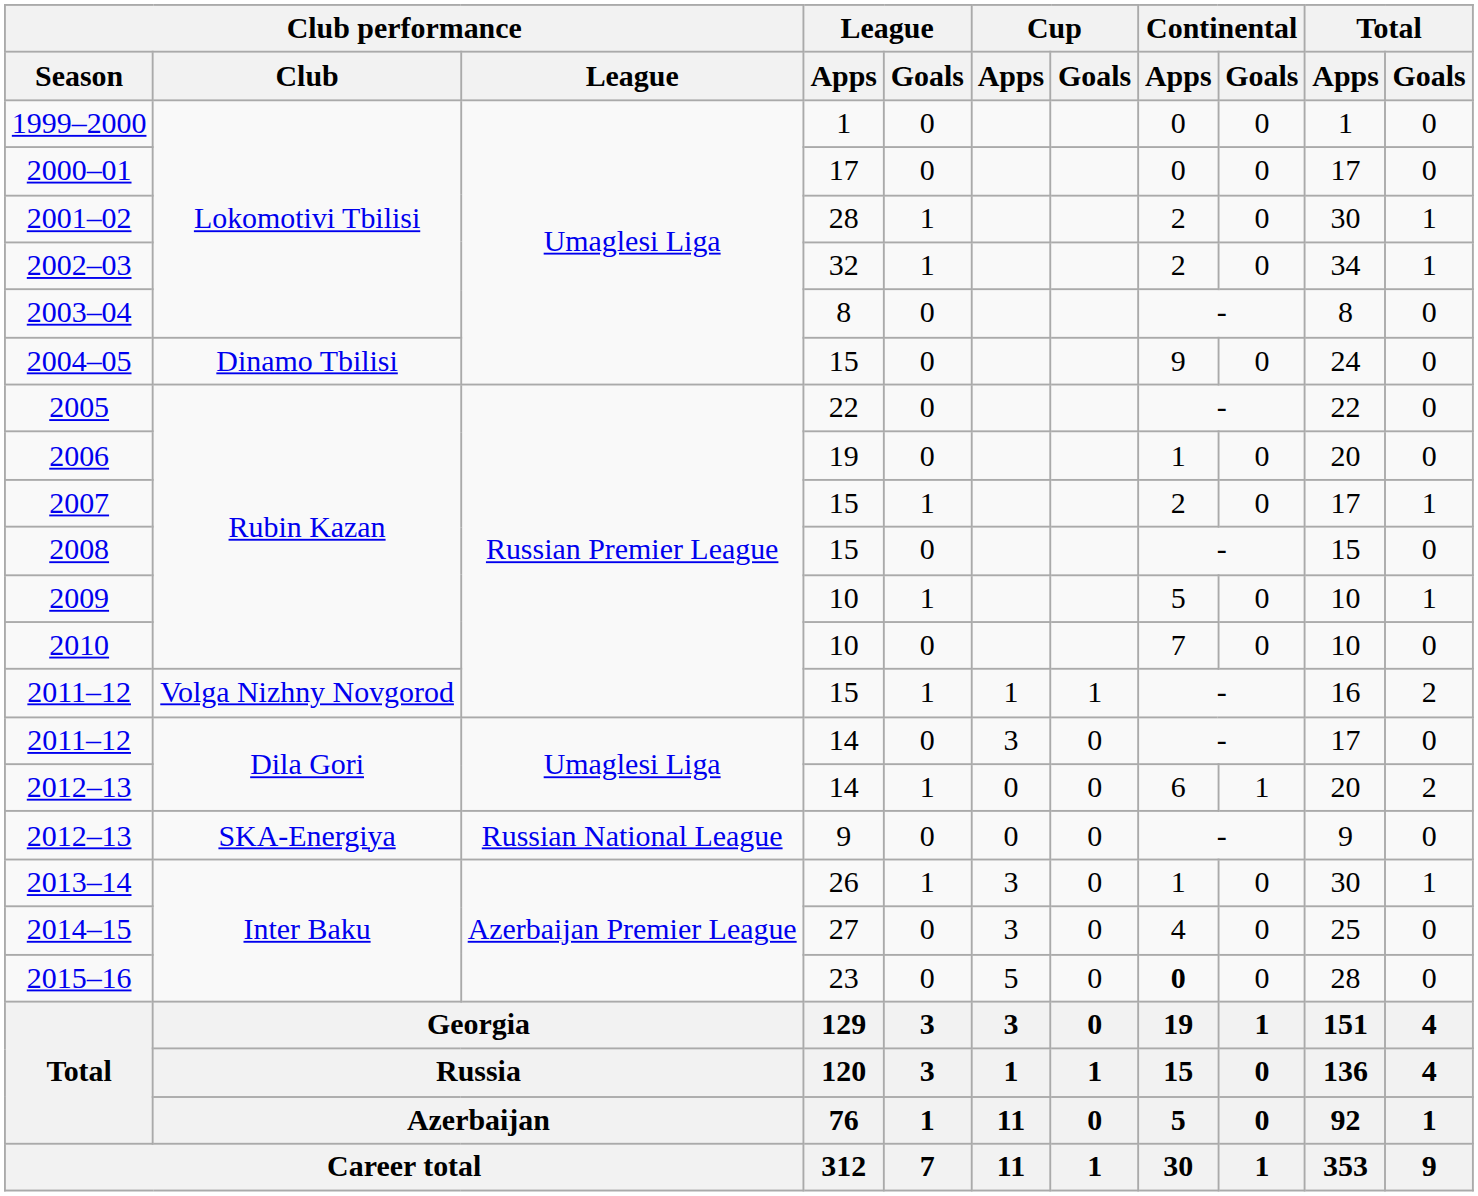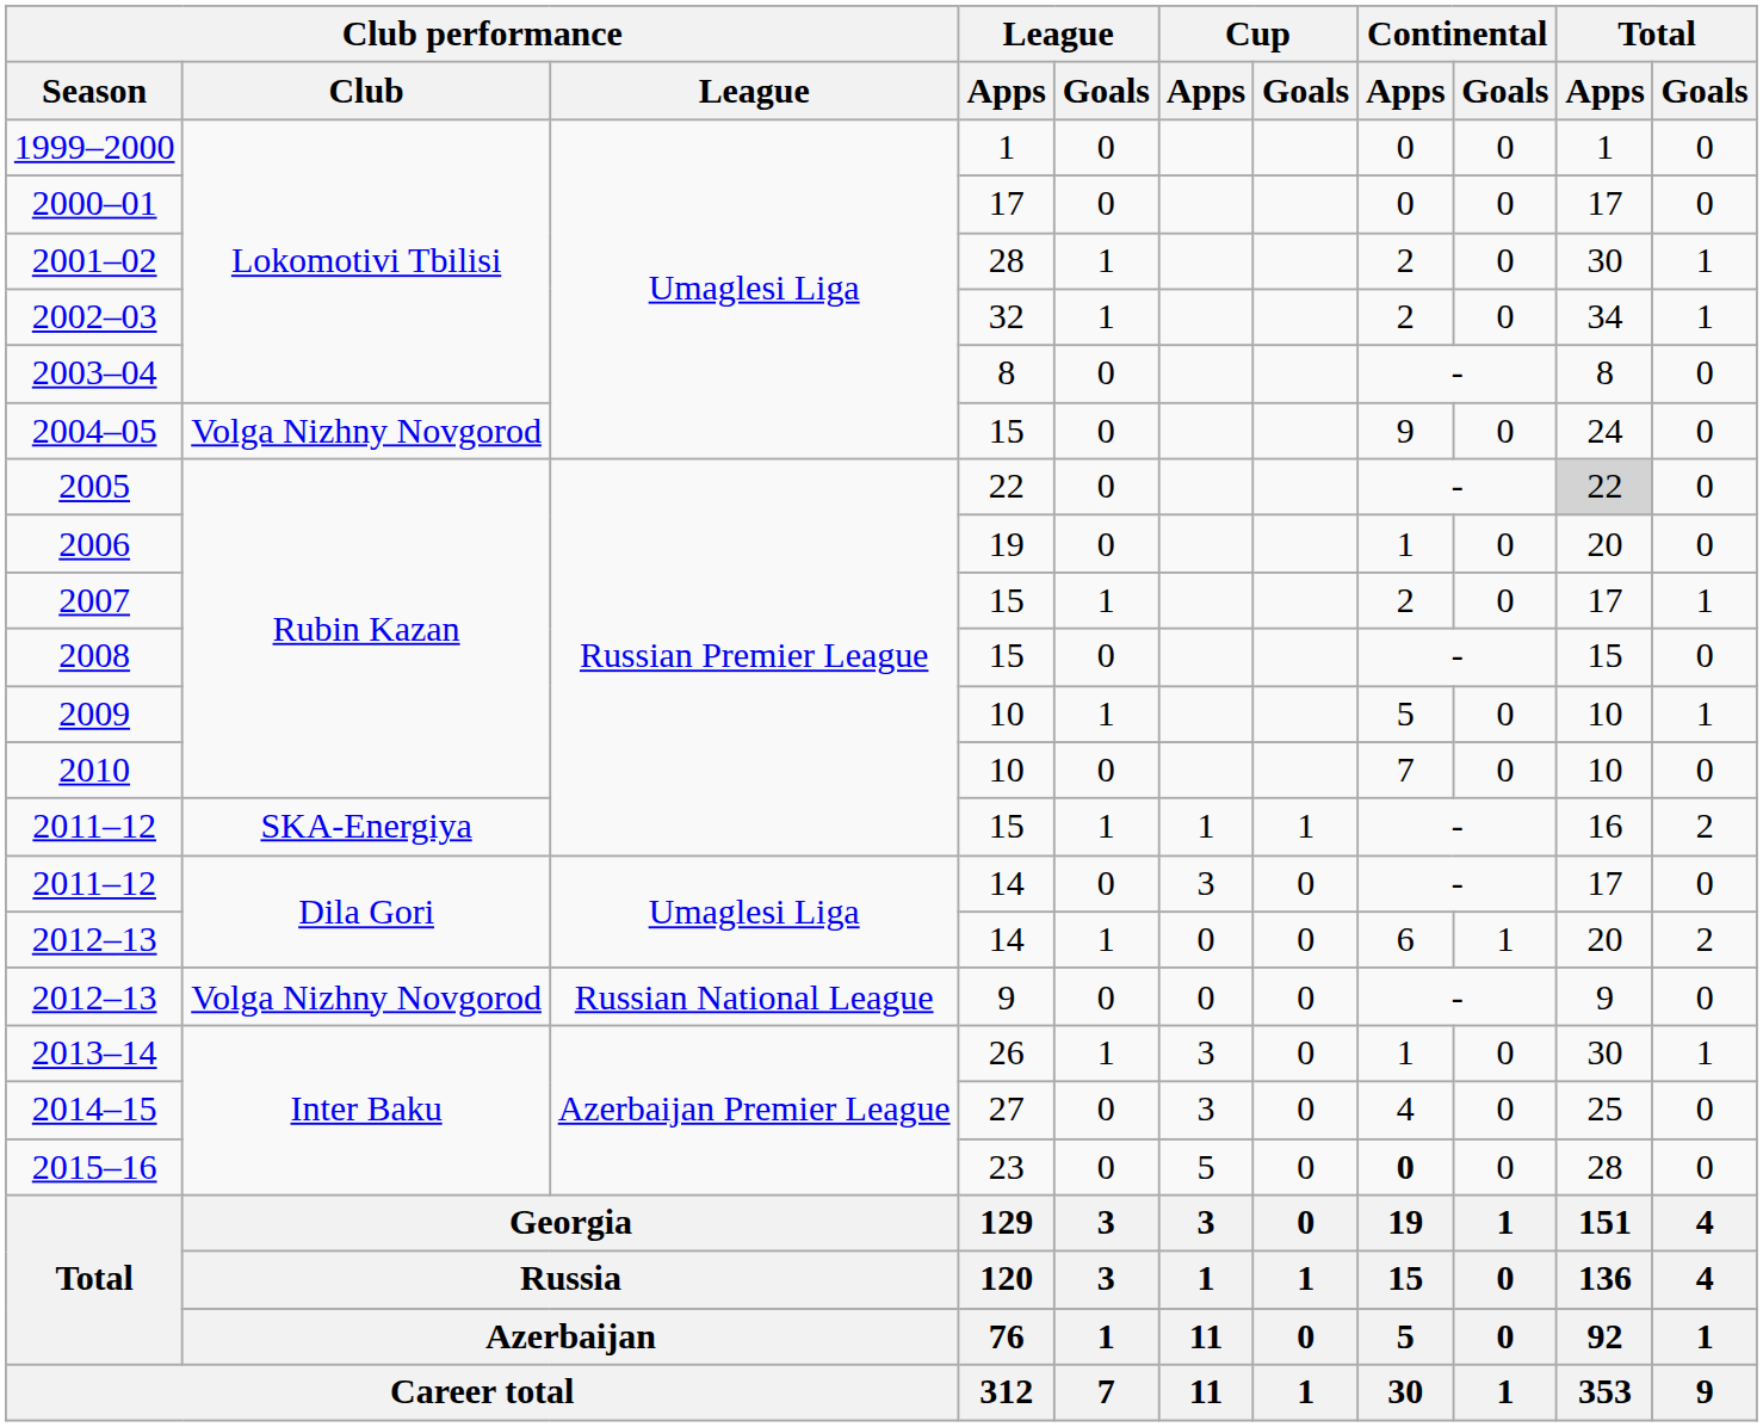 <table class="wikitable" style="text-align:center">
 <tr>
 <th colspan=3>Club performance</th>
 <th colspan=2>League</th>
 <th colspan=2>Cup</th>
 <th colspan=2>Continental</th>
 <th colspan=2>Total</th>
 </tr>
 <tr>
 <th>Season</th>
 <th>Club</th>
 <th>League</th>
 <th>Apps</th>
 <th>Goals</th>
 <th>Apps</th>
 <th>Goals</th>
 <th>Apps</th>
 <th>Goals</th>
 <th>Apps</th>
 <th>Goals</th>
 </tr>
 <tr>
 <td><a href='#'>1999–2000</a></td>
 <td rowspan="5"><a href='#'>Lokomotivi Tbilisi</a></td>
 <td rowspan="6"><a href='#'>Umaglesi Liga</a></td>
 <td>1</td>
 <td>0</td>
 <td></td>
 <td></td>
 <td>0</td>
 <td>0</td>
 <td>1</td>
 <td>0</td>
 </tr>
 <tr>
 <td><a href='#'>2000–01</a></td>
 <td>17</td>
 <td>0</td>
 <td></td>
 <td></td>
 <td>0</td>
 <td>0</td>
 <td>17</td>
 <td>0</td>
 </tr>
 <tr>
 <td><a href='#'>2001–02</a></td>
 <td>28</td>
 <td>1</td>
 <td></td>
 <td></td>
 <td>2</td>
 <td>0</td>
 <td>30</td>
 <td>1</td>
 </tr>
 <tr>
 <td><a href='#'>2002–03</a></td>
 <td>32</td>
 <td>1</td>
 <td></td>
 <td></td>
 <td>2</td>
 <td>0</td>
 <td>34</td>
 <td>1</td>
 </tr>
 <tr>
 <td><a href='#'>2003–04</a></td>
 <td>8</td>
 <td>0</td>
 <td></td>
 <td></td>
 <td colspan="2">-</td>
 <td>8</td>
 <td>0</td>
 </tr>
 <tr>
 <td><a href='#'>2004–05</a></td>
-<td><a href='#'>Dinamo Tbilisi</a></td>
+<td><a href='#'>Volga Nizhny Novgorod</a></td>
 <td>15</td>
 <td>0</td>
 <td></td>
 <td></td>
 <td>9</td>
 <td>0</td>
 <td>24</td>
 <td>0</td>
 </tr>
 <tr>
 <td><a href='#'>2005</a></td>
 <td rowspan="6"><a href='#'>Rubin Kazan</a></td>
 <td rowspan="7"><a href='#'>Russian Premier League</a></td>
 <td>22</td>
 <td>0</td>
 <td></td>
 <td></td>
 <td colspan="2">-</td>
-<td>22</td>
+<td style="background: lightgrey;">22</td>
 <td>0</td>
 </tr>
 <tr>
 <td><a href='#'>2006</a></td>
 <td>19</td>
 <td>0</td>
 <td></td>
 <td></td>
 <td>1</td>
 <td>0</td>
 <td>20</td>
 <td>0</td>
 </tr>
 <tr>
 <td><a href='#'>2007</a></td>
 <td>15</td>
 <td>1</td>
 <td></td>
 <td></td>
 <td>2</td>
 <td>0</td>
 <td>17</td>
 <td>1</td>
 </tr>
 <tr>
 <td><a href='#'>2008</a></td>
 <td>15</td>
 <td>0</td>
 <td></td>
 <td></td>
 <td colspan="2">-</td>
 <td>15</td>
 <td>0</td>
 </tr>
 <tr>
 <td><a href='#'>2009</a></td>
 <td>10</td>
 <td>1</td>
 <td></td>
 <td></td>
 <td>5</td>
 <td>0</td>
 <td>10</td>
 <td>1</td>
 </tr>
 <tr>
 <td><a href='#'>2010</a></td>
 <td>10</td>
 <td>0</td>
 <td></td>
 <td></td>
 <td>7</td>
 <td>0</td>
 <td>10</td>
 <td>0</td>
 </tr>
 <tr>
 <td><a href='#'>2011–12</a></td>
-<td><a href='#'>Volga Nizhny Novgorod</a></td>
+<td><a href='#'>SKA-Energiya</a></td>
 <td>15</td>
 <td>1</td>
 <td>1</td>
 <td>1</td>
 <td colspan="2">-</td>
 <td>16</td>
 <td>2</td>
 </tr>
 <tr>
 <td><a href='#'>2011–12</a></td>
 <td rowspan="2"><a href='#'>Dila Gori</a></td>
 <td rowspan="2"><a href='#'>Umaglesi Liga</a></td>
 <td>14</td>
 <td>0</td>
 <td>3</td>
 <td>0</td>
 <td colspan="2">-</td>
 <td>17</td>
 <td>0</td>
 </tr>
 <tr>
 <td><a href='#'>2012–13</a></td>
 <td>14</td>
 <td>1</td>
 <td>0</td>
 <td>0</td>
 <td>6</td>
 <td>1</td>
 <td>20</td>
 <td>2</td>
 </tr>
 <tr>
 <td><a href='#'>2012–13</a></td>
-<td><a href='#'>SKA-Energiya</a></td>
+<td><a href='#'>Volga Nizhny Novgorod</a></td>
 <td><a href='#'>Russian National League</a></td>
 <td>9</td>
 <td>0</td>
 <td>0</td>
 <td>0</td>
 <td colspan="2">-</td>
 <td>9</td>
 <td>0</td>
 </tr>
 <tr>
 <td><a href='#'>2013–14</a></td>
 <td rowspan="3"><a href='#'>Inter Baku</a></td>
 <td rowspan="3"><a href='#'>Azerbaijan Premier League</a></td>
 <td>26</td>
 <td>1</td>
 <td>3</td>
 <td>0</td>
 <td>1</td>
 <td>0</td>
 <td>30</td>
 <td>1</td>
 </tr>
 <tr>
 <td><a href='#'>2014–15</a></td>
 <td>27</td>
 <td>0</td>
 <td>3</td>
 <td>0</td>
 <td>4</td>
 <td>0</td>
 <td>25</td>
 <td>0</td>
 </tr>
 <tr>
 <td><a href='#'>2015–16</a></td>
 <td>23</td>
 <td>0</td>
 <td>5</td>
 <td>0</td>
 <td><strong>0</strong></td>
 <td>0</td>
 <td>28</td>
 <td>0</td>
 </tr>
 <tr>
 <th rowspan=3>Total</th>
 <th colspan=2>Georgia</th>
 <th>129</th>
 <th>3</th>
 <th>3</th>
 <th>0</th>
 <th>19</th>
 <th>1</th>
 <th>151</th>
 <th>4</th>
 </tr>
 <tr>
 <th colspan=2>Russia</th>
 <th>120</th>
 <th>3</th>
 <th>1</th>
 <th>1</th>
 <th>15</th>
 <th>0</th>
 <th>136</th>
 <th>4</th>
 </tr>
 <tr>
 <th colspan=2>Azerbaijan</th>
 <th>76</th>
 <th>1</th>
 <th>11</th>
 <th>0</th>
 <th>5</th>
 <th>0</th>
 <th>92</th>
 <th>1</th>
 </tr>
 <tr>
 <th colspan=3>Career total</th>
 <th>312</th>
 <th>7</th>
 <th>11</th>
 <th>1</th>
 <th>30</th>
 <th>1</th>
 <th>353</th>
 <th>9</th>
 </tr>
 </table>
